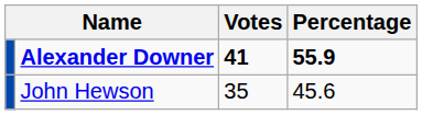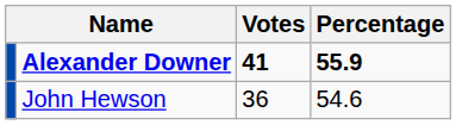 <table class="wikitable">
 <tr>
 <th colspan="2">Name</th>
 <th>Votes</th>
 <th>Percentage</th>
 </tr>
 <tr>
 <td style="background:#0047AB"></td>
 <td><strong><a href='#'>Alexander Downer</a></strong></td>
 <td><strong>41</strong></td>
 <td><strong>55.9</strong></td>
 </tr>
 <tr>
 <td style="background:#0047AB"></td>
 <td><a href='#'>John Hewson</a></td>
-<td>35</td>
-<td>45.6</td>
+<td>36</td>
+<td>54.6</td>
 </tr>
 </table>
